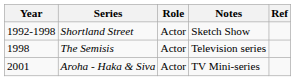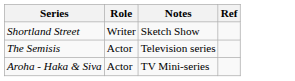 <table class="wikitable">
 <tr>
-<th>Year</th>
 <th>Series</th>
 <th>Role</th>
 <th>Notes</th>
 <th>Ref</th>
 </tr>
 <tr>
-<td>1992-1998</td>
 <td><em>Shortland Street</em></td>
-<td>Actor</td>
+<td>Writer</td>
 <td>Sketch Show</td>
 <td></td>
 </tr>
 <tr>
-<td>1998</td>
 <td><em>The Semisis</em></td>
 <td>Actor</td>
 <td>Television series</td>
 <td></td>
 </tr>
 <tr>
-<td>2001</td>
 <td><em>Aroha - Haka & Siva</em></td>
 <td>Actor</td>
 <td>TV Mini-series</td>
 <td></td>
 </tr>
 </table>
